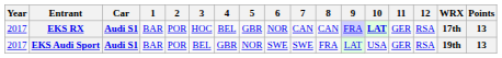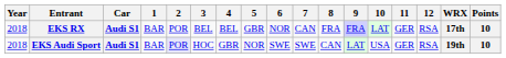 <table class="wikitable" border="1" style="text-align:center; font-size:85%;">
 <tr valign="top">
 <th>Year</th>
 <th>Entrant</th>
 <th>Car</th>
 <th>1</th>
 <th>2</th>
 <th>3</th>
 <th>4</th>
 <th>5</th>
 <th>6</th>
 <th>7</th>
 <th>8</th>
 <th>9</th>
 <th>10</th>
 <th>11</th>
 <th>12</th>
 <th>WRX</th>
 <th>Points</th>
 </tr>
 <tr>
-<td><a href='#'>2017</a></td>
+<td><a href='#'>2018</a></td>
 <th nowrap><a href='#'>EKS RX</a></th>
 <th nowrap><a href='#'>Audi S1</a></th>
 <td><a href='#'>BAR</a></td>
 <td><a href='#'>POR</a></td>
-<td><a href='#'>HOC</a></td>
+<td><a href='#'>BEL</a></td>
 <td><a href='#'>BEL</a></td>
 <td><a href='#'>GBR</a></td>
 <td><a href='#'>NOR</a></td>
 <td><a href='#'>CAN</a></td>
-<td><a href='#'>CAN</a></td>
+<td><a href='#'>FRA</a></td>
 <td style="background:#CFCFFF;"><a href='#'>FRA</a><br></td>
-<td style="background:#DFFFDF;"><strong><a href='#'>LAT</a><br></strong></td>
+<td style="background:#DFFFDF;"><a href='#'>LAT</a><br></td>
 <td><a href='#'>GER</a></td>
 <td><a href='#'>RSA</a></td>
 <th>17th</th>
-<th>13</th>
+<th>10</th>
 </tr>
 <tr>
-<td><a href='#'>2017</a></td>
+<td><a href='#'>2018</a></td>
 <th nowrap><a href='#'>EKS Audi Sport</a></th>
 <th nowrap><a href='#'>Audi S1</a></th>
 <td><a href='#'>BAR</a></td>
-<td><a href='#'>POR</a></td>
-<td><a href='#'>BEL</a></td>
+<td style="background: lavender;"><a href='#'>POR</a></td>
+<td><a href='#'>HOC</a></td>
 <td><a href='#'>GBR</a></td>
 <td><a href='#'>NOR</a></td>
 <td><a href='#'>SWE</a></td>
 <td><a href='#'>SWE</a></td>
-<td><a href='#'>FRA</a></td>
+<td><a href='#'>CAN</a></td>
 <td style="background:#DFFFDF;"><a href='#'>LAT</a><br></td>
 <td><a href='#'>USA</a></td>
 <td><a href='#'>GER</a></td>
 <td><a href='#'>RSA</a></td>
 <th>19th</th>
-<th>13</th>
+<th>10</th>
 </tr>
 </table>
